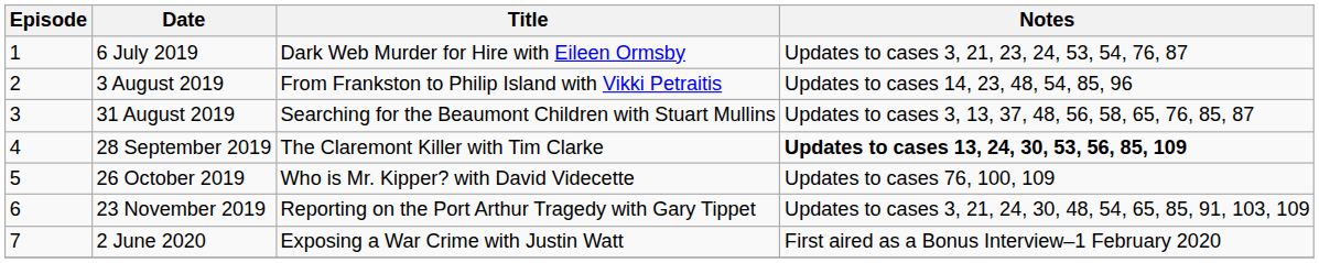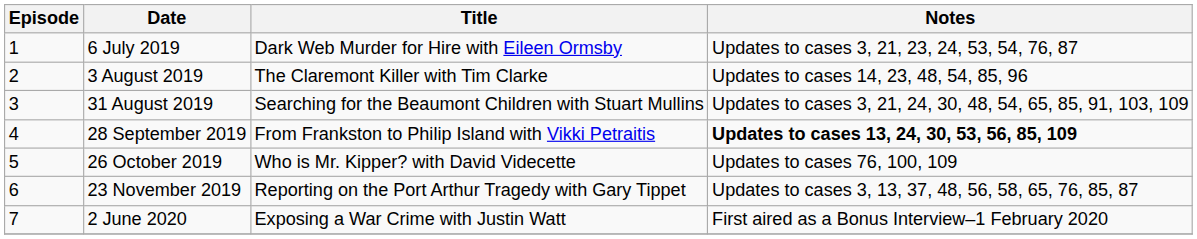 <table class="wikitable sortable">
 <tr>
 <th>Episode</th>
 <th>Date</th>
 <th>Title</th>
 <th>Notes</th>
 </tr>
 <tr>
 <td>1</td>
 <td>6 July 2019</td>
 <td>Dark Web Murder for Hire with <a href='#'>Eileen Ormsby</a></td>
 <td>Updates to cases 3, 21, 23, 24, 53, 54, 76, 87</td>
 </tr>
 <tr>
 <td>2</td>
 <td>3 August 2019</td>
-<td>From Frankston to Philip Island with <a href='#'>Vikki Petraitis</a></td>
+<td>The Claremont Killer with Tim Clarke</td>
 <td>Updates to cases 14, 23, 48, 54, 85, 96</td>
 </tr>
 <tr>
 <td>3</td>
 <td>31 August 2019</td>
 <td>Searching for the Beaumont Children with Stuart Mullins</td>
-<td>Updates to cases 3, 13, 37, 48, 56, 58, 65, 76, 85, 87</td>
+<td>Updates to cases 3, 21, 24, 30, 48, 54, 65, 85, 91, 103, 109</td>
 </tr>
 <tr>
 <td>4</td>
 <td>28 September 2019</td>
-<td>The Claremont Killer with Tim Clarke</td>
+<td>From Frankston to Philip Island with <a href='#'>Vikki Petraitis</a></td>
 <td><strong>Updates to cases 13, 24, 30, 53, 56, 85, 109</strong></td>
 </tr>
 <tr>
 <td>5</td>
 <td>26 October 2019</td>
 <td>Who is Mr. Kipper? with David Videcette</td>
 <td>Updates to cases 76, 100, 109</td>
 </tr>
 <tr>
 <td>6</td>
 <td>23 November 2019</td>
 <td>Reporting on the Port Arthur Tragedy with Gary Tippet</td>
-<td>Updates to cases 3, 21, 24, 30, 48, 54, 65, 85, 91, 103, 109</td>
+<td>Updates to cases 3, 13, 37, 48, 56, 58, 65, 76, 85, 87</td>
 </tr>
 <tr>
 <td>7</td>
 <td>2 June 2020</td>
 <td>Exposing a War Crime with Justin Watt</td>
 <td>First aired as a Bonus Interview–1 February 2020</td>
 </tr>
 <tr>
 </tr>
 </table>
